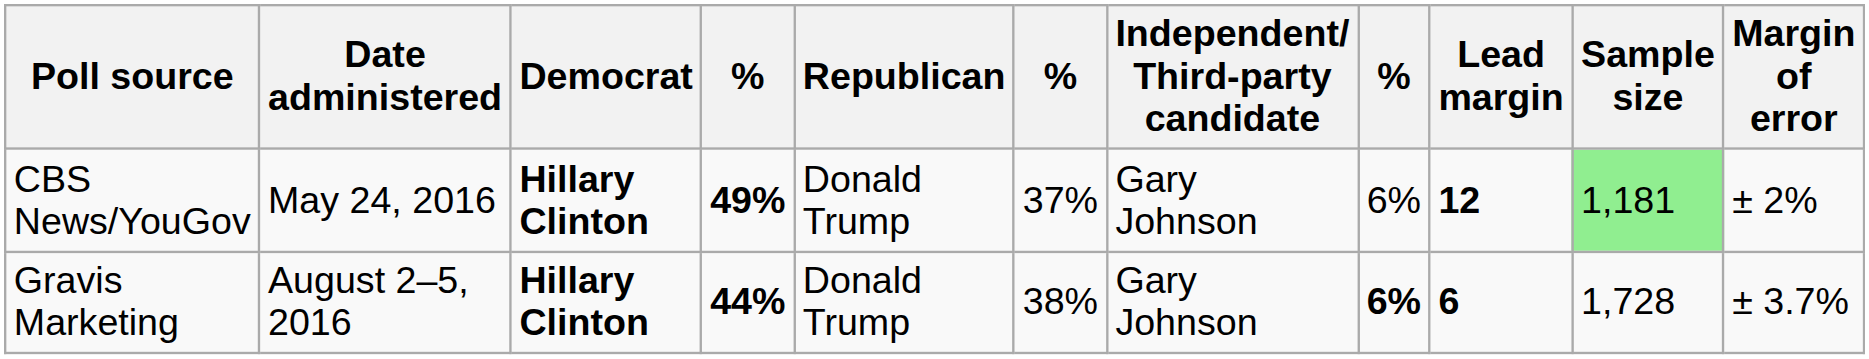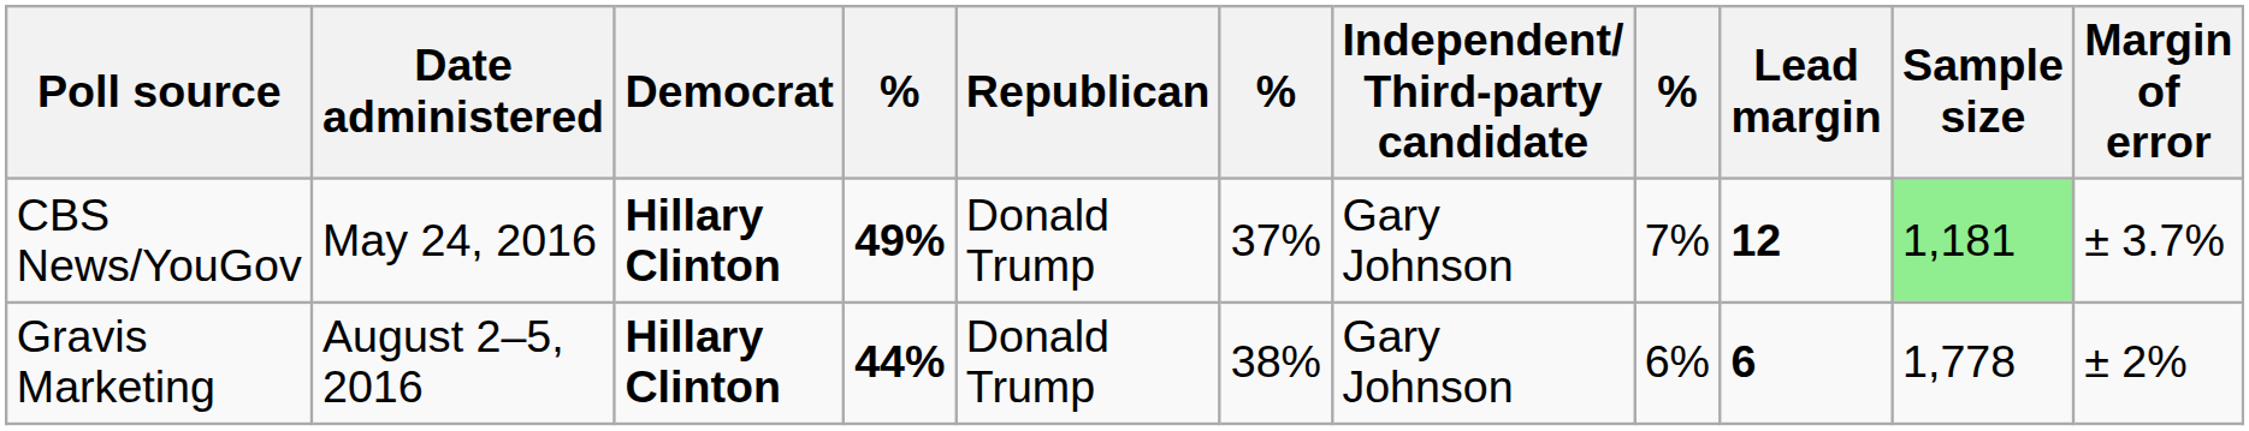 <table class="wikitable">
 <tr>
 <th>Poll source</th>
 <th>Date administered</th>
 <th>Democrat</th>
 <th>%</th>
 <th>Republican</th>
 <th>%</th>
 <th>Independent/<br>Third-party candidate</th>
 <th>%</th>
 <th>Lead margin</th>
 <th>Sample size</th>
 <th>Margin of error</th>
 </tr>
 <tr>
 <td>CBS News/YouGov</td>
 <td>May 24, 2016</td>
 <td><strong>Hillary Clinton</strong></td>
 <td><strong>49%</strong></td>
 <td>Donald Trump</td>
 <td>37%</td>
 <td>Gary Johnson</td>
-<td>6%</td>
+<td>7%</td>
 <td><strong>12</strong></td>
 <td style="background: lightgreen;">1,181</td>
-<td>± 2%</td>
+<td>± 3.7%</td>
 </tr>
 <tr>
 <td>Gravis Marketing</td>
 <td>August 2–5, 2016</td>
 <td><strong>Hillary Clinton</strong></td>
 <td><strong>44%</strong></td>
 <td>Donald Trump</td>
 <td>38%</td>
 <td>Gary Johnson</td>
-<td><strong>6%</strong></td>
+<td>6%</td>
 <td><strong>6</strong></td>
-<td>1,728</td>
-<td>± 3.7%</td>
+<td>1,778</td>
+<td>± 2%</td>
 </tr>
 </table>
